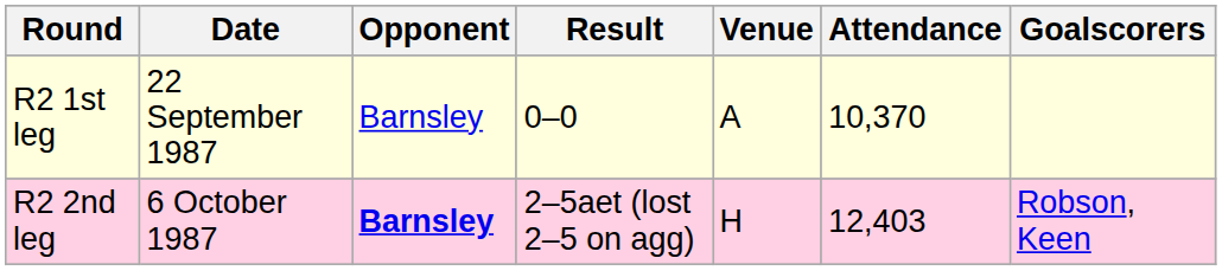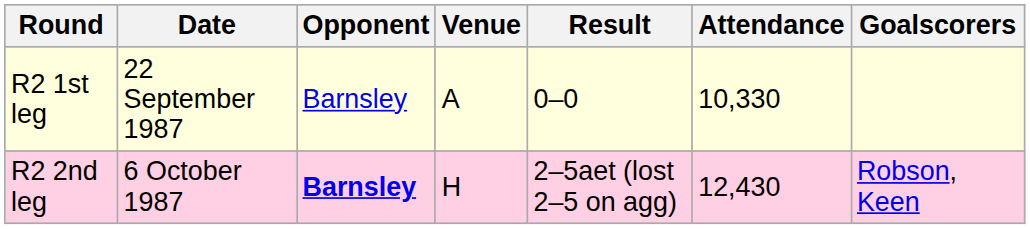 <table class="wikitable">
 <tr>
 <th>Round</th>
 <th>Date</th>
 <th>Opponent</th>
+<th>Venue</th>
 <th>Result</th>
-<th>Venue</th>
 <th>Attendance</th>
 <th>Goalscorers</th>
 </tr>
 <tr style="background-color: #ffffdd;">
 <td>R2 1st leg</td>
 <td>22 September 1987</td>
 <td><a href='#'>Barnsley</a></td>
+<td>A</td>
 <td>0–0</td>
-<td>A</td>
-<td>10,370</td>
+<td>10,330</td>
 <td></td>
 </tr>
 <tr style="background-color: #ffd0e3;">
 <td>R2 2nd leg</td>
 <td>6 October 1987</td>
 <td><strong><a href='#'>Barnsley</a></strong></td>
+<td>H</td>
 <td>2–5aet (lost 2–5 on agg)</td>
-<td>H</td>
-<td>12,403</td>
+<td>12,430</td>
 <td><a href='#'>Robson</a>, <a href='#'>Keen</a></td>
 </tr>
 </table>
